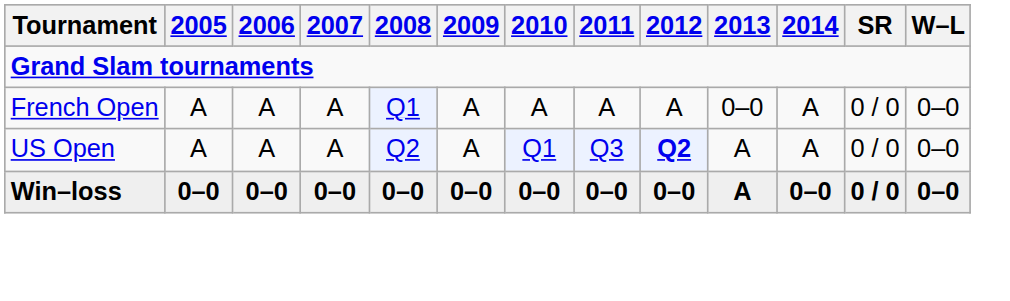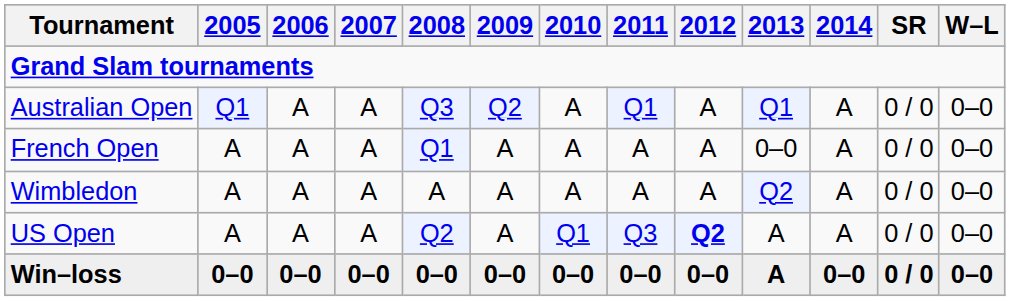 <table class=wikitable style=text-align:center;font-size:96%>
 <tr>
 <th>Tournament</th>
 <th><a href='#'>2005</a></th>
 <th><a href='#'>2006</a></th>
 <th><a href='#'>2007</a></th>
 <th><a href='#'>2008</a></th>
 <th><a href='#'>2009</a></th>
 <th><a href='#'>2010</a></th>
 <th><a href='#'>2011</a></th>
 <th><a href='#'>2012</a></th>
 <th><a href='#'>2013</a></th>
 <th><a href='#'>2014</a></th>
 <th>SR</th>
 <th>W–L</th>
 </tr>
 <tr>
 <td colspan="13" align="left"><strong><a href='#'>Grand Slam tournaments</a></strong></td>
 </tr>
 <tr>
+<td align=left><a href='#'>Australian Open</a></td>
+<td bgcolor=ecf2ff><a href='#'>Q1</a></td>
+<td>A</td>
+<td>A</td>
+<td bgcolor=ecf2ff><a href='#'>Q3</a></td>
+<td bgcolor=ecf2ff><a href='#'>Q2</a></td>
+<td>A</td>
+<td bgcolor=ecf2ff><a href='#'>Q1</a></td>
+<td>A</td>
+<td bgcolor=ecf2ff><a href='#'>Q1</a></td>
+<td>A</td>
+<td>0 / 0</td>
+<td>0–0</td>
+</tr>
+<tr>
 <td align=left><a href='#'>French Open</a></td>
 <td>A</td>
 <td>A</td>
 <td>A</td>
 <td bgcolor=ecf2ff><a href='#'>Q1</a></td>
 <td>A</td>
 <td>A</td>
 <td>A</td>
 <td>A</td>
 <td>0–0</td>
+<td>A</td>
+<td>0 / 0</td>
+<td>0–0</td>
+</tr>
+<tr>
+<td align=left><a href='#'>Wimbledon</a></td>
+<td>A</td>
+<td>A</td>
+<td>A</td>
+<td>A</td>
+<td>A</td>
+<td>A</td>
+<td>A</td>
+<td>A</td>
+<td bgcolor=ecf2ff><a href='#'>Q2</a></td>
 <td>A</td>
 <td>0 / 0</td>
 <td>0–0</td>
 </tr>
 <tr>
 <td align=left><a href='#'>US Open</a></td>
 <td>A</td>
 <td>A</td>
 <td>A</td>
 <td bgcolor=ecf2ff><a href='#'>Q2</a></td>
 <td>A</td>
 <td bgcolor=ecf2ff><a href='#'>Q1</a></td>
 <td bgcolor=ecf2ff><a href='#'>Q3</a></td>
 <td bgcolor=ecf2ff><strong><a href='#'>Q2</a></strong></td>
 <td>A</td>
 <td>A</td>
 <td>0 / 0</td>
 <td>0–0</td>
 </tr>
 <tr style=font-weight:bold;background:#efefef>
 <td style=text-align:left>Win–loss</td>
 <td>0–0</td>
 <td>0–0</td>
 <td>0–0</td>
 <td>0–0</td>
 <td>0–0</td>
 <td>0–0</td>
 <td>0–0</td>
 <td>0–0</td>
 <td>A</td>
 <td>0–0</td>
 <td>0 / 0</td>
 <td>0–0</td>
 </tr>
 </table>
